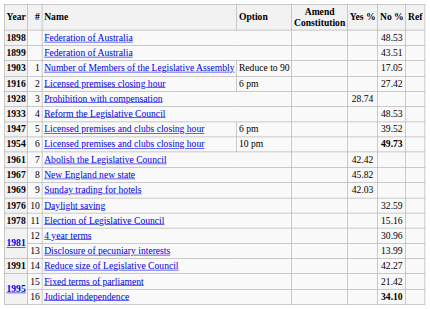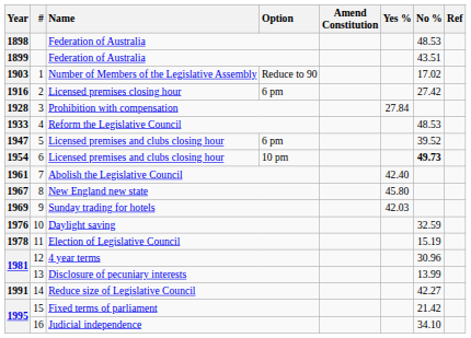 <table class="wikitable sortable">
 <tr>
 <th style="text-align:left;">Year</th>
 <th style="text-align:right;">#</th>
 <th style="text-align:left;">Name</th>
 <th class="unsortable" style="text-align:left;">Option</th>
 <th>Amend<br>Constitution</th>
 <th style="text-align:right;">Yes %</th>
 <th style="text-align:right;">No %</th>
 <th ! class="unsortable">Ref</th>
 </tr>
 <tr align="center">
 <th style="text-align:left;">1898</th>
 <td align=left></td>
 <td align=left colspan=2><a href='#'>Federation of Australia</a></td>
 <td align=left></td>
 <td></td>
 <td>48.53</td>
 <td></td>
 </tr>
 <tr align="center">
 <th style="text-align:left;">1899</th>
 <td align=right></td>
 <td align=left colspan=2><a href='#'>Federation of Australia</a></td>
 <td></td>
 <td></td>
 <td>43.51</td>
 <td></td>
 </tr>
 <tr align="center">
 <th style="text-align:left;">1903</th>
 <td align=right>1</td>
 <td align=left><a href='#'>Number of Members of the Legislative Assembly</a></td>
 <td align=left>Reduce to 90</td>
 <td></td>
 <td></td>
-<td>17.05</td>
+<td>17.02</td>
 <td></td>
 </tr>
 <tr align="center">
 <th style="text-align:left;">1916</th>
 <td align=right>2</td>
 <td align=left><a href='#'>Licensed premises closing hour</a></td>
 <td align=left>6 pm</td>
 <td></td>
 <td></td>
 <td>27.42</td>
 <td></td>
 </tr>
 <tr align="center">
 <th style="text-align:left;">1928</th>
 <td align=right>3</td>
 <td align=left colspan=2><a href='#'>Prohibition with compensation</a></td>
 <td></td>
-<td>28.74</td>
+<td>27.84</td>
 <td></td>
 <td></td>
 </tr>
 <tr align="center">
 <th style="text-align:left;">1933</th>
 <td align=right>4</td>
 <td align=left colspan=2><a href='#'>Reform the Legislative Council</a></td>
 <td></td>
 <td></td>
 <td>48.53</td>
 <td></td>
 </tr>
 <tr align="center">
 <th style="text-align:left;">1947</th>
 <td align=right>5</td>
 <td align=left><a href='#'>Licensed premises and clubs closing hour</a></td>
 <td align=left>6 pm</td>
 <td></td>
 <td></td>
 <td>39.52</td>
 <td></td>
 </tr>
 <tr align="center">
 <th style="text-align:left;">1954</th>
 <td align=right>6</td>
 <td align=left><a href='#'>Licensed premises and clubs closing hour</a></td>
 <td align=left>10 pm</td>
 <td></td>
 <td></td>
 <td><strong>49.73</strong></td>
 <td></td>
 </tr>
 <tr align="center">
 <th style="text-align:left;">1961</th>
 <td align=right>7</td>
 <td align=left colspan=2><a href='#'>Abolish the Legislative Council</a></td>
 <td></td>
-<td>42.42</td>
+<td>42.40</td>
 <td></td>
 <td></td>
 </tr>
 <tr align="center">
 <th style="text-align:left;">1967</th>
 <td align=right>8</td>
 <td align=left colspan=2><a href='#'>New England new state</a></td>
 <td></td>
-<td>45.82</td>
+<td>45.80</td>
 <td></td>
 <td></td>
 </tr>
 <tr align="center">
 <th style="text-align:left;">1969</th>
 <td align=right>9</td>
 <td align=left colspan=2><a href='#'>Sunday trading for hotels</a></td>
 <td></td>
 <td>42.03</td>
 <td></td>
 <td></td>
 </tr>
 <tr align="center">
 <th style="text-align:left;">1976</th>
 <td align=right>10</td>
 <td align=left colspan=2><a href='#'>Daylight saving</a></td>
 <td></td>
 <td></td>
 <td>32.59</td>
 <td></td>
 </tr>
 <tr align="center">
 <th style="text-align:left;">1978</th>
 <td align=right>11</td>
 <td align=left colspan=2><a href='#'>Election of Legislative Council</a></td>
 <td></td>
 <td></td>
-<td>15.16</td>
+<td>15.19</td>
 <td></td>
 </tr>
 <tr align="center">
 <th style="text-align:left;" rowspan="2"><a href='#'>1981</a></th>
 <td align=right>12</td>
 <td align=left colspan=2><a href='#'>4 year terms</a></td>
 <td></td>
 <td></td>
 <td>30.96</td>
 <td></td>
 </tr>
 <tr align="center">
 <td align=right>13</td>
 <td align=left colspan=2><a href='#'>Disclosure of pecuniary interests</a></td>
 <td></td>
 <td></td>
 <td>13.99</td>
 <td></td>
 </tr>
 <tr align="center">
 <th style="text-align:left;">1991</th>
 <td align=right>14</td>
 <td align=left colspan=2><a href='#'>Reduce size of Legislative Council</a></td>
 <td></td>
 <td></td>
 <td>42.27</td>
 <td></td>
 </tr>
 <tr align="center">
 <th style="text-align:left;" rowspan="2"><a href='#'>1995</a></th>
 <td align=right>15</td>
 <td align=left colspan=2><a href='#'>Fixed terms of parliament</a></td>
 <td></td>
 <td></td>
 <td>21.42</td>
 <td></td>
 </tr>
 <tr align="center">
 <td align=right>16</td>
 <td align=left colspan=2><a href='#'>Judicial independence</a></td>
 <td></td>
 <td></td>
-<td><strong>34.10</strong></td>
+<td>34.10</td>
 <td></td>
 </tr>
 </table>
